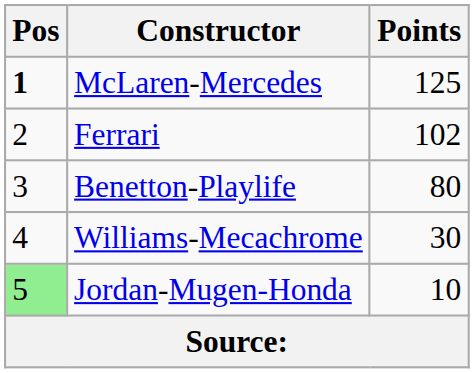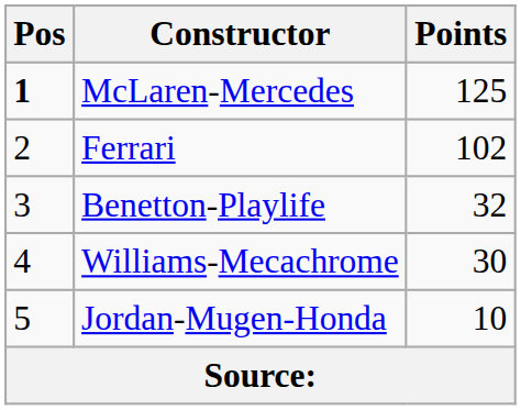 <table class="wikitable" style="font-size:95%;">
 <tr>
 <th>Pos</th>
 <th>Constructor</th>
 <th>Points</th>
 </tr>
 <tr>
 <td><strong>1</strong></td>
 <td> <a href='#'>McLaren</a>-<a href='#'>Mercedes</a></td>
 <td align="right">125</td>
 </tr>
 <tr>
 <td>2</td>
 <td> <a href='#'>Ferrari</a></td>
 <td align="right">102</td>
 </tr>
 <tr>
 <td>3</td>
 <td> <a href='#'>Benetton</a>-<a href='#'>Playlife</a></td>
-<td align="right">80</td>
+<td align="right">32</td>
 </tr>
 <tr>
 <td>4</td>
 <td> <a href='#'>Williams</a>-<a href='#'>Mecachrome</a></td>
 <td align="right">30</td>
 </tr>
 <tr>
-<td style="background: lightgreen;">5</td>
+<td>5</td>
 <td> <a href='#'>Jordan</a>-<a href='#'>Mugen-Honda</a></td>
 <td align="right">10</td>
 </tr>
 <tr>
 <th colspan=4>Source: </th>
 </tr>
 </table>
